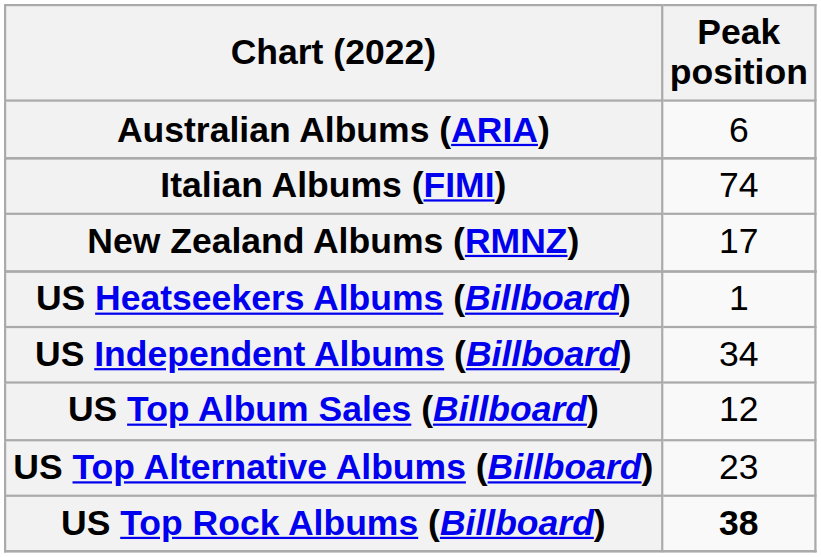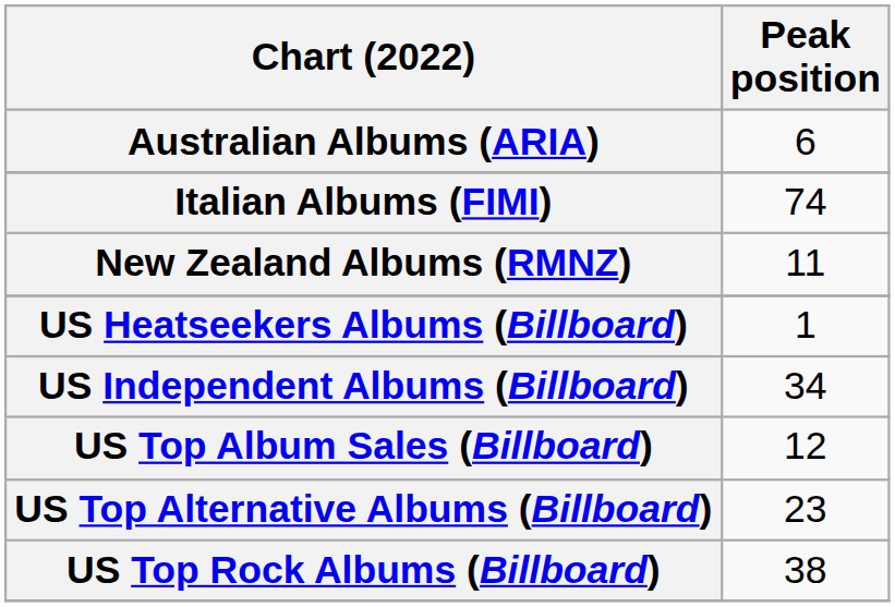 <table class="wikitable sortable plainrowheaders" style="text-align:center">
 <tr>
 <th scope="col">Chart (2022)</th>
 <th scope="col">Peak<br>position</th>
 </tr>
 <tr>
 <th scope="row">Australian Albums (<a href='#'>ARIA</a>)</th>
 <td>6</td>
 </tr>
 <tr>
 </tr>
 <tr>
 </tr>
 <tr>
 </tr>
 <tr>
 </tr>
 <tr>
 </tr>
 <tr>
 </tr>
 <tr>
 </tr>
 <tr>
 <th scope="row">Italian Albums (<a href='#'>FIMI</a>)</th>
 <td>74</td>
 </tr>
 <tr>
 <th scope="row">New Zealand Albums (<a href='#'>RMNZ</a>)</th>
-<td>17</td>
+<td>11</td>
 </tr>
 <tr>
 </tr>
 <tr>
 </tr>
 <tr>
 </tr>
 <tr>
 </tr>
 <tr>
 <th scope="row">US <a href='#'>Heatseekers Albums</a> (<em><a href='#'>Billboard</a></em>)</th>
 <td>1</td>
 </tr>
 <tr>
 <th scope="row">US <a href='#'>Independent Albums</a> (<em><a href='#'>Billboard</a></em>)</th>
 <td>34</td>
 </tr>
 <tr>
 <th scope="row">US <a href='#'>Top Album Sales</a> (<em><a href='#'>Billboard</a></em>)</th>
 <td>12</td>
 </tr>
 <tr>
 <th scope="row">US <a href='#'>Top Alternative Albums</a> (<em><a href='#'>Billboard</a></em>)</th>
 <td>23</td>
 </tr>
 <tr>
 <th scope="row">US <a href='#'>Top Rock Albums</a> (<em><a href='#'>Billboard</a></em>)</th>
-<td><strong>38</strong></td>
+<td>38</td>
 </tr>
 <tr>
 </tr>
 </table>
